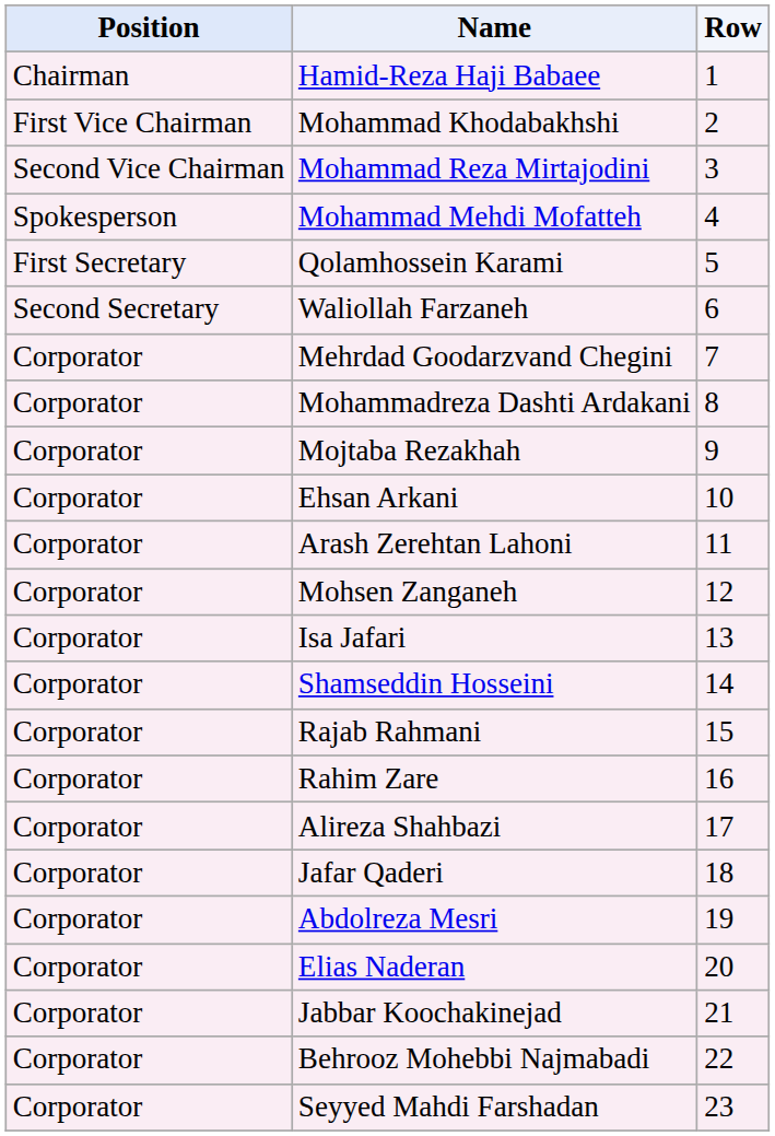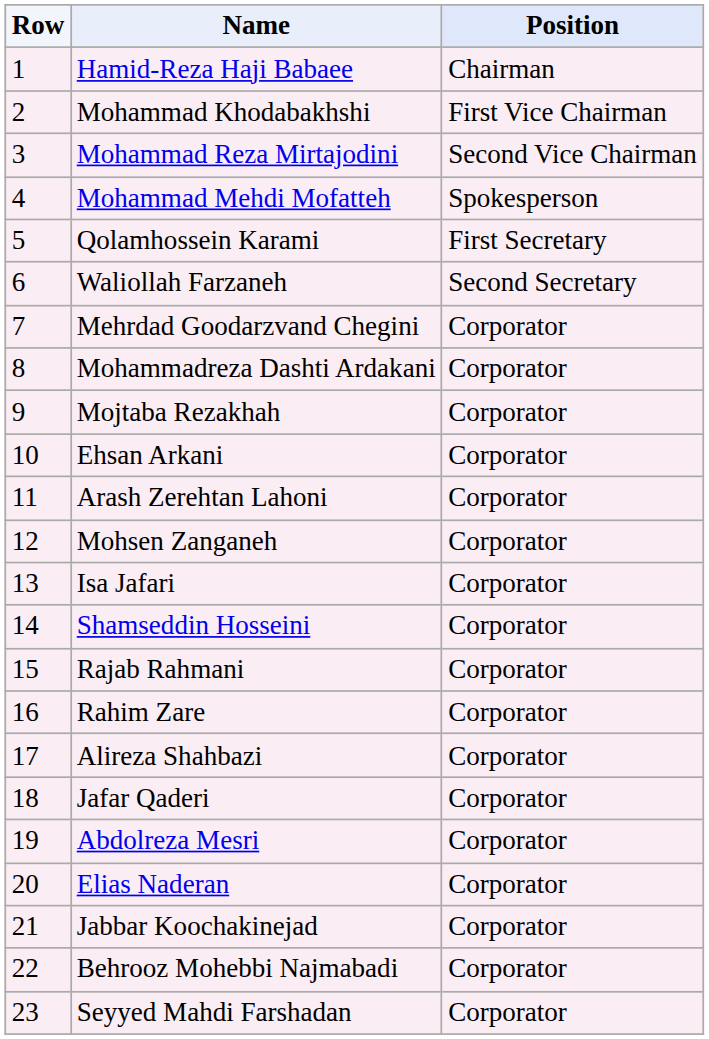 <table class="wikitable" style="background-color:#faedf4; margin: 1em auto 1em auto">
 <tr>
+<td align="center" style="background:#f2f5fc;"><strong>Row</strong></td>
+<td align="center" style="background:#e8eefa;"><strong>Name</strong></td>
 <td align="center" style="background:#dee8fa;"><strong>Position</strong></td>
-<td align="center" style="background:#e8eefa;"><strong>Name</strong></td>
-<td align="center" style="background:#f2f5fc;"><strong>Row</strong></td>
 </tr>
 <tr>
+<td>1</td>
+<td><a href='#'>Hamid-Reza Haji Babaee</a></td>
 <td>Chairman</td>
-<td><a href='#'>Hamid-Reza Haji Babaee</a></td>
-<td>1</td>
 </tr>
 <tr>
+<td>2</td>
+<td>Mohammad Khodabakhshi</td>
 <td>First Vice Chairman</td>
-<td>Mohammad Khodabakhshi</td>
-<td>2</td>
 </tr>
 <tr>
+<td>3</td>
+<td><a href='#'>Mohammad Reza Mirtajodini</a></td>
 <td>Second Vice Chairman</td>
-<td><a href='#'>Mohammad Reza Mirtajodini</a></td>
-<td>3</td>
 </tr>
 <tr>
+<td>4</td>
+<td><a href='#'>Mohammad Mehdi Mofatteh</a></td>
 <td>Spokesperson</td>
-<td><a href='#'>Mohammad Mehdi Mofatteh</a></td>
-<td>4</td>
 </tr>
 <tr>
+<td>5</td>
+<td>Qolamhossein Karami</td>
 <td>First Secretary</td>
-<td>Qolamhossein Karami</td>
-<td>5</td>
 </tr>
 <tr>
+<td>6</td>
+<td>Waliollah Farzaneh</td>
 <td>Second Secretary</td>
-<td>Waliollah Farzaneh</td>
-<td>6</td>
 </tr>
 <tr>
+<td>7</td>
+<td>Mehrdad Goodarzvand Chegini</td>
 <td>Corporator</td>
-<td>Mehrdad Goodarzvand Chegini</td>
-<td>7</td>
 </tr>
 <tr>
+<td>8</td>
+<td>Mohammadreza Dashti Ardakani</td>
 <td>Corporator</td>
-<td>Mohammadreza Dashti Ardakani</td>
-<td>8</td>
 </tr>
 <tr>
+<td>9</td>
+<td>Mojtaba Rezakhah</td>
 <td>Corporator</td>
-<td>Mojtaba Rezakhah</td>
-<td>9</td>
 </tr>
 <tr>
+<td>10</td>
+<td>Ehsan Arkani</td>
 <td>Corporator</td>
-<td>Ehsan Arkani</td>
-<td>10</td>
 </tr>
 <tr>
+<td>11</td>
+<td>Arash Zerehtan Lahoni</td>
 <td>Corporator</td>
-<td>Arash Zerehtan Lahoni</td>
-<td>11</td>
 </tr>
 <tr>
+<td>12</td>
+<td>Mohsen Zanganeh</td>
 <td>Corporator</td>
-<td>Mohsen Zanganeh</td>
-<td>12</td>
 </tr>
 <tr>
+<td>13</td>
+<td>Isa Jafari</td>
 <td>Corporator</td>
-<td>Isa Jafari</td>
-<td>13</td>
 </tr>
 <tr>
+<td>14</td>
+<td><a href='#'>Shamseddin Hosseini</a></td>
 <td>Corporator</td>
-<td><a href='#'>Shamseddin Hosseini</a></td>
-<td>14</td>
 </tr>
 <tr>
+<td>15</td>
+<td>Rajab Rahmani</td>
 <td>Corporator</td>
-<td>Rajab Rahmani</td>
-<td>15</td>
 </tr>
 <tr>
+<td>16</td>
+<td>Rahim Zare</td>
 <td>Corporator</td>
-<td>Rahim Zare</td>
-<td>16</td>
 </tr>
 <tr>
+<td>17</td>
+<td>Alireza Shahbazi</td>
 <td>Corporator</td>
-<td>Alireza Shahbazi</td>
-<td>17</td>
 </tr>
 <tr>
+<td>18</td>
+<td>Jafar Qaderi</td>
 <td>Corporator</td>
-<td>Jafar Qaderi</td>
-<td>18</td>
 </tr>
 <tr>
+<td>19</td>
+<td><a href='#'>Abdolreza Mesri</a></td>
 <td>Corporator</td>
-<td><a href='#'>Abdolreza Mesri</a></td>
-<td>19</td>
 </tr>
 <tr>
+<td>20</td>
+<td><a href='#'>Elias Naderan</a></td>
 <td>Corporator</td>
-<td><a href='#'>Elias Naderan</a></td>
-<td>20</td>
 </tr>
 <tr>
+<td>21</td>
+<td>Jabbar Koochakinejad</td>
 <td>Corporator</td>
-<td>Jabbar Koochakinejad</td>
-<td>21</td>
 </tr>
 <tr>
+<td>22</td>
+<td>Behrooz Mohebbi Najmabadi</td>
 <td>Corporator</td>
-<td>Behrooz Mohebbi Najmabadi</td>
-<td>22</td>
 </tr>
 <tr>
+<td>23</td>
+<td>Seyyed Mahdi Farshadan</td>
 <td>Corporator</td>
-<td>Seyyed Mahdi Farshadan</td>
-<td>23</td>
 </tr>
 </table>
